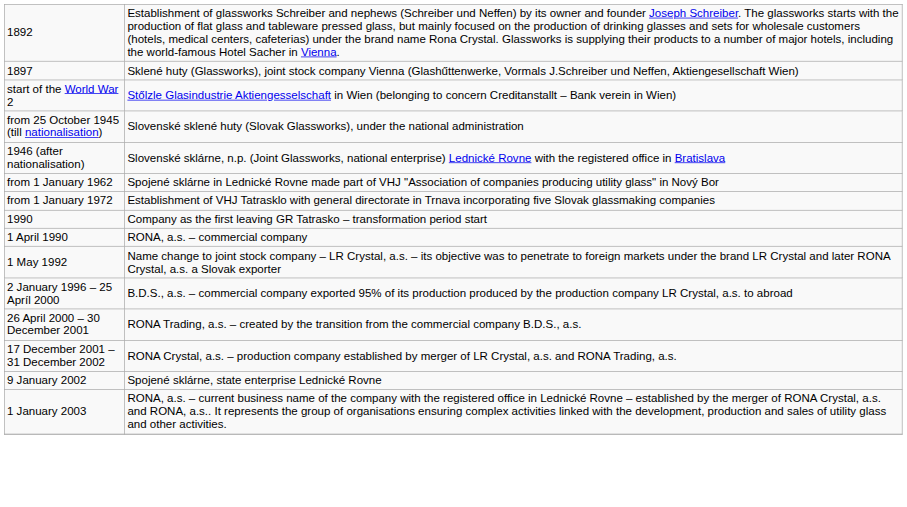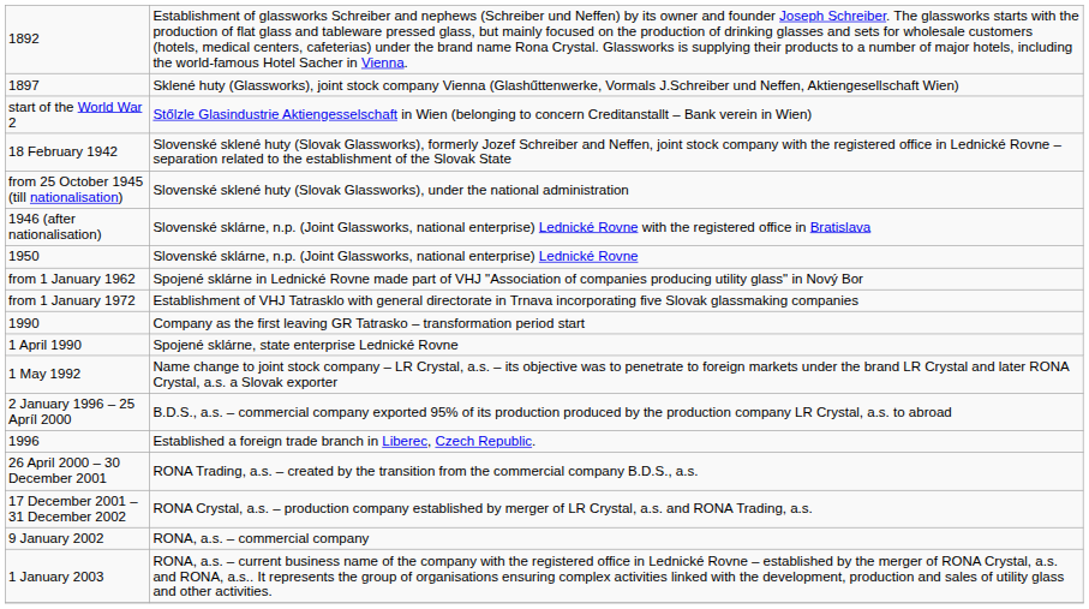 <table class="wikitable">
 <tr>
 <td>1892</td>
 <td>Establishment of glassworks Schreiber and nephews (Schreiber und Neffen) by its owner and founder <a href='#'>Joseph Schreiber</a>. The glassworks starts with the production of flat glass and tableware pressed glass, but mainly focused on the production of drinking glasses and sets for wholesale customers (hotels, medical centers, cafeterias) under the brand name Rona Crystal. Glassworks is supplying their products to a number of major hotels, including the world-famous Hotel Sacher in <a href='#'>Vienna</a>.</td>
 </tr>
 <tr>
 <td>1897</td>
 <td>Sklené huty (Glassworks), joint stock company Vienna (Glashűttenwerke, Vormals J.Schreiber und Neffen, Aktiengesellschaft Wien)</td>
 </tr>
 <tr>
 <td>start of the <a href='#'>World War</a> 2</td>
 <td><a href='#'>Stőlzle Glasindustrie Aktiengesselschaft</a> in Wien (belonging to concern Creditanstallt – Bank verein in Wien)</td>
 </tr>
 <tr>
+<td>18 February 1942</td>
+<td>Slovenské sklené huty (Slovak Glassworks), formerly Jozef Schreiber and Neffen, joint stock company with the registered office in Lednické Rovne – separation related to the establishment of the Slovak State</td>
+</tr>
+<tr>
 <td>from 25 October 1945 (till <a href='#'>nationalisation</a>)</td>
 <td>Slovenské sklené huty (Slovak Glassworks), under the national administration</td>
 </tr>
 <tr>
 <td>1946 (after nationalisation)</td>
 <td>Slovenské sklárne, n.p. (Joint Glassworks, national enterprise) <a href='#'>Lednické Rovne</a> with the registered office in <a href='#'>Bratislava</a></td>
+</tr>
+<tr>
+<td>1950</td>
+<td>Slovenské sklárne, n.p. (Joint Glassworks, national enterprise) <a href='#'>Lednické Rovne</a></td>
 </tr>
 <tr>
 <td>from 1 January 1962</td>
 <td>Spojené sklárne in Lednické Rovne made part of VHJ "Association of companies producing utility glass" in Nový Bor</td>
 </tr>
 <tr>
 <td>from 1 January 1972</td>
 <td>Establishment of VHJ Tatrasklo with general directorate in Trnava incorporating five Slovak glassmaking companies</td>
 </tr>
 <tr>
 <td>1990</td>
 <td>Company as the first leaving GR Tatrasko – transformation period start</td>
 </tr>
 <tr>
 <td>1 April 1990</td>
-<td>RONA, a.s. – commercial company</td>
+<td>Spojené sklárne, state enterprise Lednické Rovne</td>
 </tr>
 <tr>
 <td>1 May 1992</td>
 <td>Name change to joint stock company – LR Crystal, a.s. – its objective was to penetrate to foreign markets under the brand LR Crystal and later RONA Crystal, a.s. a Slovak exporter</td>
 </tr>
 <tr>
 <td>2 January 1996 – 25 Apríl 2000</td>
 <td>B.D.S., a.s. – commercial company exported 95% of its production produced by the production company LR Crystal, a.s. to abroad</td>
+</tr>
+<tr>
+<td>1996</td>
+<td>Established a foreign trade branch in <a href='#'>Liberec</a>, <a href='#'>Czech Republic</a>.</td>
 </tr>
 <tr>
 <td>26 April 2000 – 30 December 2001</td>
 <td>RONA Trading, a.s. – created by the transition from the commercial company B.D.S., a.s.</td>
 </tr>
 <tr>
 <td>17 December 2001 – 31 December 2002</td>
 <td>RONA Crystal, a.s. – production company established by merger of LR Crystal, a.s. and RONA Trading, a.s.</td>
 </tr>
 <tr>
 <td>9 January 2002</td>
-<td>Spojené sklárne, state enterprise Lednické Rovne</td>
+<td>RONA, a.s. – commercial company</td>
 </tr>
 <tr>
 <td>1 January 2003</td>
 <td>RONA, a.s. – current business name of the company with the registered office in Lednické Rovne – established by the merger of RONA Crystal, a.s. and RONA, a.s.. It represents the group of organisations ensuring complex activities linked with the development, production and sales of utility glass and other activities.</td>
 </tr>
 <tr>
 </tr>
 </table>
